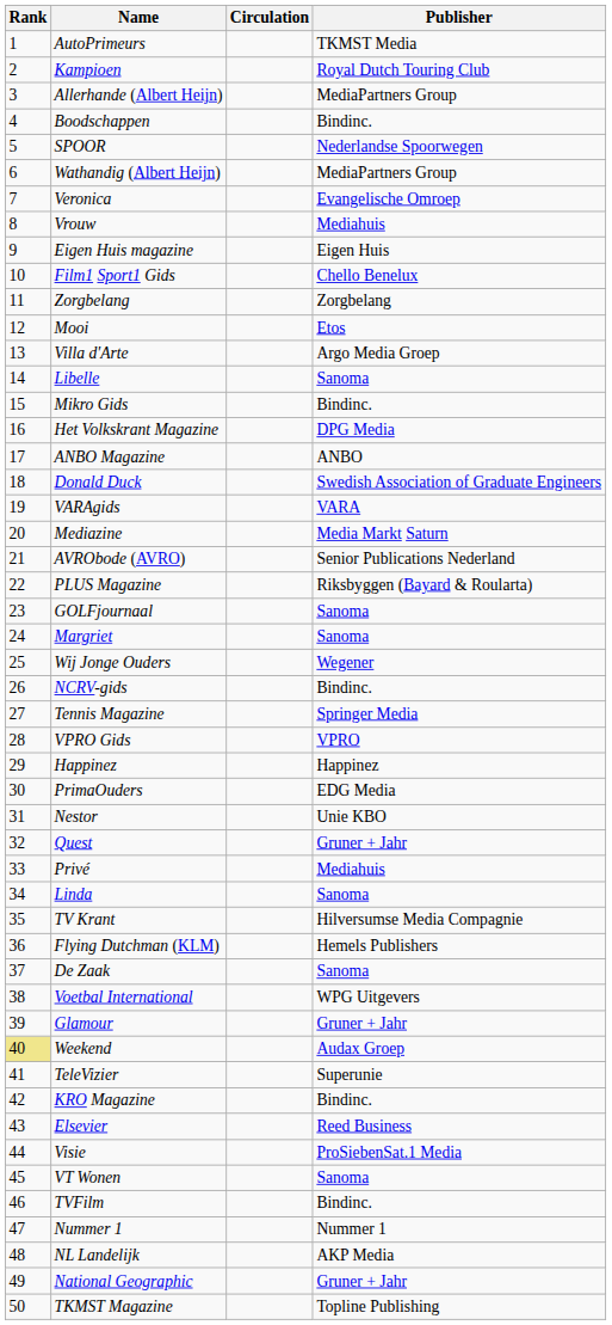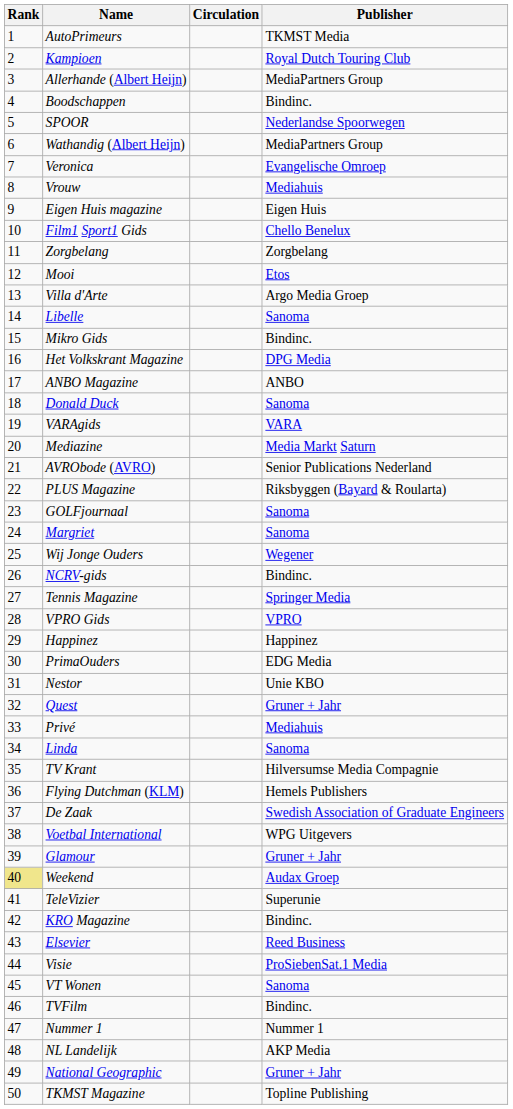 <table class="wikitable sortable">
 <tr>
 <th>Rank</th>
 <th>Name</th>
 <th>Circulation</th>
 <th>Publisher</th>
 </tr>
 <tr>
 <td>1</td>
 <td><em>AutoPrimeurs</em></td>
 <td></td>
 <td>TKMST Media</td>
 </tr>
 <tr>
 <td>2</td>
 <td><em><a href='#'>Kampioen</a></em></td>
 <td></td>
 <td><a href='#'>Royal Dutch Touring Club</a></td>
 </tr>
 <tr>
 <td>3</td>
 <td><em>Allerhande</em> (<a href='#'>Albert Heijn</a>)</td>
 <td></td>
 <td>MediaPartners Group</td>
 </tr>
 <tr>
 <td>4</td>
 <td><em>Boodschappen</em></td>
 <td></td>
 <td>Bindinc.</td>
 </tr>
 <tr>
 <td>5</td>
 <td><em>SPOOR</em></td>
 <td></td>
 <td><a href='#'>Nederlandse Spoorwegen</a></td>
 </tr>
 <tr>
 <td>6</td>
 <td><em>Wathandig</em> (<a href='#'>Albert Heijn</a>)</td>
 <td></td>
 <td>MediaPartners Group</td>
 </tr>
 <tr>
 <td>7</td>
 <td><em>Veronica</em></td>
 <td></td>
 <td><a href='#'>Evangelische Omroep</a></td>
 </tr>
 <tr>
 <td>8</td>
 <td><em>Vrouw</em></td>
 <td></td>
 <td><a href='#'>Mediahuis</a></td>
 </tr>
 <tr>
 <td>9</td>
 <td><em>Eigen Huis magazine</em></td>
 <td></td>
 <td>Eigen Huis</td>
 </tr>
 <tr>
 <td>10</td>
 <td><em><a href='#'>Film1</a> <a href='#'>Sport1</a> Gids</em></td>
 <td></td>
 <td><a href='#'>Chello Benelux</a></td>
 </tr>
 <tr>
 <td>11</td>
 <td><em>Zorgbelang</em></td>
 <td></td>
 <td>Zorgbelang</td>
 </tr>
 <tr>
 <td>12</td>
 <td><em>Mooi</em></td>
 <td></td>
 <td><a href='#'>Etos</a></td>
 </tr>
 <tr>
 <td>13</td>
 <td><em>Villa d'Arte</em></td>
 <td></td>
 <td>Argo Media Groep</td>
 </tr>
 <tr>
 <td>14</td>
 <td><em><a href='#'>Libelle</a></em></td>
 <td></td>
 <td><a href='#'>Sanoma</a></td>
 </tr>
 <tr>
 <td>15</td>
 <td><em>Mikro Gids</em></td>
 <td></td>
 <td>Bindinc.</td>
 </tr>
 <tr>
 <td>16</td>
 <td><em>Het Volkskrant Magazine</em></td>
 <td></td>
 <td><a href='#'>DPG Media</a></td>
 </tr>
 <tr>
 <td>17</td>
 <td><em>ANBO Magazine</em></td>
 <td></td>
 <td>ANBO</td>
 </tr>
 <tr>
 <td>18</td>
 <td><em><a href='#'>Donald Duck</a></em></td>
 <td></td>
-<td><a href='#'>Swedish Association of Graduate Engineers</a></td>
+<td><a href='#'>Sanoma</a></td>
 </tr>
 <tr>
 <td>19</td>
 <td><em>VARAgids</em></td>
 <td></td>
 <td><a href='#'>VARA</a></td>
 </tr>
 <tr>
 <td>20</td>
 <td><em>Mediazine</em></td>
 <td></td>
 <td><a href='#'>Media Markt</a> <a href='#'>Saturn</a></td>
 </tr>
 <tr>
 <td>21</td>
 <td><em>AVRObode</em> (<a href='#'>AVRO</a>)</td>
 <td></td>
 <td>Senior Publications Nederland</td>
 </tr>
 <tr>
 <td>22</td>
 <td><em>PLUS Magazine</em></td>
 <td></td>
 <td>Riksbyggen (<a href='#'>Bayard</a> & Roularta)</td>
 </tr>
 <tr>
 <td>23</td>
 <td><em>GOLFjournaal</em></td>
 <td></td>
 <td><a href='#'>Sanoma</a></td>
 </tr>
 <tr>
 <td>24</td>
 <td><em><a href='#'>Margriet</a></em></td>
 <td></td>
 <td><a href='#'>Sanoma</a></td>
 </tr>
 <tr>
 <td>25</td>
 <td><em>Wij Jonge Ouders</em></td>
 <td></td>
 <td><a href='#'>Wegener</a></td>
 </tr>
 <tr>
 <td>26</td>
 <td><em><a href='#'>NCRV</a>-gids</em></td>
 <td></td>
 <td>Bindinc.</td>
 </tr>
 <tr>
 <td>27</td>
 <td><em>Tennis Magazine</em></td>
 <td></td>
 <td><a href='#'>Springer Media</a></td>
 </tr>
 <tr>
 <td>28</td>
 <td><em>VPRO Gids</em></td>
 <td></td>
 <td><a href='#'>VPRO</a></td>
 </tr>
 <tr>
 <td>29</td>
 <td><em>Happinez</em></td>
 <td></td>
 <td>Happinez</td>
 </tr>
 <tr>
 <td>30</td>
 <td><em>PrimaOuders</em></td>
 <td></td>
 <td>EDG Media</td>
 </tr>
 <tr>
 <td>31</td>
 <td><em>Nestor</em></td>
 <td></td>
 <td>Unie KBO</td>
 </tr>
 <tr>
 <td>32</td>
 <td><em><a href='#'>Quest</a></em></td>
 <td></td>
 <td><a href='#'>Gruner + Jahr</a></td>
 </tr>
 <tr>
 <td>33</td>
 <td><em>Privé</em></td>
 <td></td>
 <td><a href='#'>Mediahuis</a></td>
 </tr>
 <tr>
 <td>34</td>
 <td><em><a href='#'>Linda</a></em></td>
 <td></td>
 <td><a href='#'>Sanoma</a></td>
 </tr>
 <tr>
 <td>35</td>
 <td><em>TV Krant</em></td>
 <td></td>
 <td>Hilversumse Media Compagnie</td>
 </tr>
 <tr>
 <td>36</td>
 <td><em>Flying Dutchman</em> (<a href='#'>KLM</a>)</td>
 <td></td>
 <td>Hemels Publishers</td>
 </tr>
 <tr>
 <td>37</td>
 <td><em>De Zaak</em></td>
 <td></td>
-<td><a href='#'>Sanoma</a></td>
+<td><a href='#'>Swedish Association of Graduate Engineers</a></td>
 </tr>
 <tr>
 <td>38</td>
 <td><em><a href='#'>Voetbal International</a></em></td>
 <td></td>
 <td>WPG Uitgevers</td>
 </tr>
 <tr>
 <td>39</td>
 <td><em><a href='#'>Glamour</a></em></td>
 <td></td>
 <td><a href='#'>Gruner + Jahr</a></td>
 </tr>
 <tr>
 <td style="background: khaki;">40</td>
 <td><em>Weekend</em></td>
 <td></td>
 <td><a href='#'>Audax Groep</a></td>
 </tr>
 <tr>
 <td>41</td>
 <td><em>TeleVizier</em></td>
 <td></td>
 <td>Superunie</td>
 </tr>
 <tr>
 <td>42</td>
 <td><em><a href='#'>KRO</a> Magazine</em></td>
 <td></td>
 <td>Bindinc.</td>
 </tr>
 <tr>
 <td>43</td>
 <td><em><a href='#'>Elsevier</a></em></td>
 <td></td>
 <td><a href='#'>Reed Business</a></td>
 </tr>
 <tr>
 <td>44</td>
 <td><em>Visie</em></td>
 <td></td>
 <td><a href='#'>ProSiebenSat.1 Media</a></td>
 </tr>
 <tr>
 <td>45</td>
 <td><em>VT Wonen</em></td>
 <td></td>
 <td><a href='#'>Sanoma</a></td>
 </tr>
 <tr>
 <td>46</td>
 <td><em>TVFilm</em></td>
 <td></td>
 <td>Bindinc.</td>
 </tr>
 <tr>
 <td>47</td>
 <td><em>Nummer 1</em></td>
 <td></td>
 <td>Nummer 1</td>
 </tr>
 <tr>
 <td>48</td>
 <td><em>NL Landelijk</em></td>
 <td></td>
 <td>AKP Media</td>
 </tr>
 <tr>
 <td>49</td>
 <td><em><a href='#'>National Geographic</a></em></td>
 <td></td>
 <td><a href='#'>Gruner + Jahr</a></td>
 </tr>
 <tr>
 <td>50</td>
 <td><em>TKMST Magazine</em></td>
 <td></td>
 <td>Topline Publishing</td>
 </tr>
 </table>
